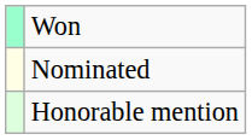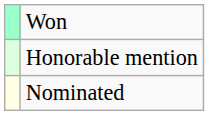 <table class="wikitable">
 <tr>
 <td style="background:#9fc;"> </td>
 <td>Won</td>
 </tr>
 <tr>
+<td style="background:#dfd;"> </td>
+<td>Honorable mention</td>
+</tr>
+<tr>
 <td style="background:#ffffe6;"> </td>
 <td>Nominated</td>
 </tr>
-<tr>
-<td style="background:#dfd;"> </td>
-<td>Honorable mention</td>
-</tr>
 </table>
